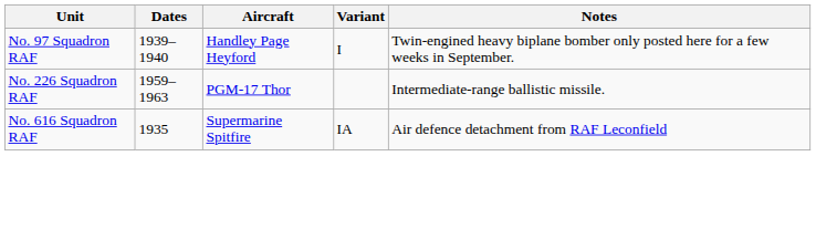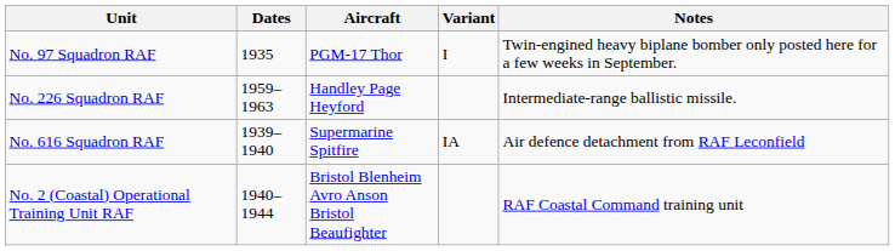 <table class="wikitable">
 <tr>
 <th>Unit</th>
 <th>Dates</th>
 <th>Aircraft</th>
 <th>Variant</th>
 <th>Notes</th>
 </tr>
 <tr>
 <td><a href='#'>No. 97 Squadron RAF</a></td>
-<td>1939–1940</td>
-<td><a href='#'>Handley Page Heyford</a></td>
+<td>1935</td>
+<td><a href='#'>PGM-17 Thor</a></td>
 <td>I</td>
 <td>Twin-engined heavy biplane bomber only posted here for a few weeks in September.</td>
 </tr>
 <tr>
 <td><a href='#'>No. 226 Squadron RAF</a></td>
 <td>1959–1963</td>
-<td><a href='#'>PGM-17 Thor</a></td>
+<td><a href='#'>Handley Page Heyford</a></td>
 <td></td>
 <td>Intermediate-range ballistic missile.</td>
 </tr>
 <tr>
 <td><a href='#'>No. 616 Squadron RAF</a></td>
-<td>1935</td>
+<td>1939–1940</td>
 <td><a href='#'>Supermarine Spitfire</a></td>
 <td>IA</td>
 <td>Air defence detachment from <a href='#'>RAF Leconfield</a></td>
 </tr>
+<tr>
+<td><a href='#'>No. 2 (Coastal) Operational Training Unit RAF</a></td>
+<td>1940–1944</td>
+<td><a href='#'>Bristol Blenheim</a><br><a href='#'>Avro Anson</a><br><a href='#'>Bristol Beaufighter</a></td>
+<td></td>
+<td><a href='#'>RAF Coastal Command</a> training unit</td>
+</tr>
 </table>
